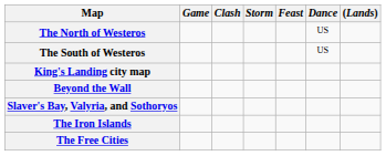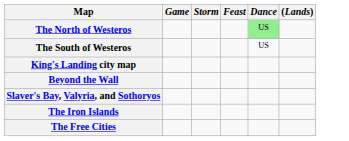 <table class="wikitable" style="text-align:center">
 <tr>
 <th>Map</th>
 <th><em>Game</em></th>
-<th><em>Clash</em></th>
 <th><em>Storm</em></th>
 <th><em>Feast</em></th>
 <th><em>Dance</em></th>
 <th>(<em>Lands</em>)</th>
 </tr>
 <tr>
 <th><a href='#'>The North of Westeros</a></th>
 <td></td>
 <td></td>
 <td></td>
-<td></td>
-<td><sup>US</sup></td>
+<td style="background: lightgreen;"><sup>US</sup></td>
 <td></td>
 </tr>
 <tr>
 <th>The South of Westeros</th>
-<td></td>
 <td></td>
 <td></td>
 <td></td>
 <td><sup>US</sup></td>
 <td></td>
 </tr>
 <tr>
 <th><a href='#'>King's Landing</a> city map</th>
 <td></td>
 <td></td>
 <td></td>
 <td></td>
 <td></td>
-<td></td>
 </tr>
 <tr>
 <th><a href='#'>Beyond the Wall</a></th>
-<td></td>
 <td></td>
 <td></td>
 <td></td>
 <td></td>
 <td></td>
 </tr>
 <tr>
 <th><a href='#'>Slaver's Bay</a>, <a href='#'>Valyria</a>, and <a href='#'>Sothoryos</a></th>
 <td></td>
 <td></td>
 <td></td>
 <td></td>
 <td></td>
-<td></td>
 </tr>
 <tr>
 <th><a href='#'>The Iron Islands</a></th>
-<td></td>
 <td></td>
 <td></td>
 <td></td>
 <td></td>
 <td></td>
 </tr>
 <tr>
 <th><a href='#'>The Free Cities</a></th>
 <td></td>
 <td></td>
 <td></td>
 <td></td>
 <td></td>
-<td></td>
 </tr>
 </table>
